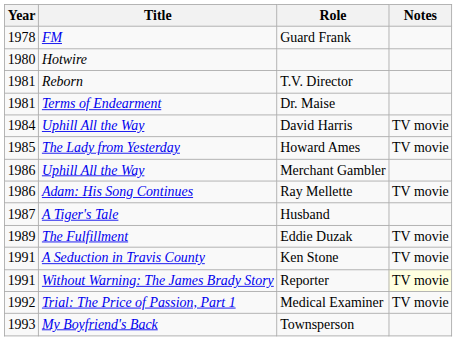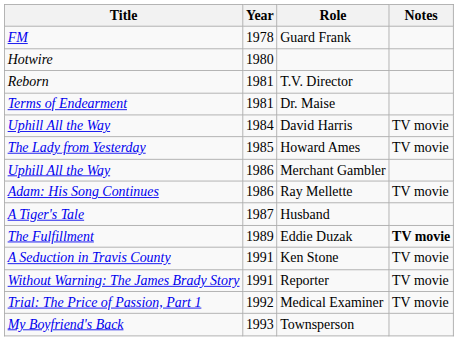 <table class="wikitable">
 <tr>
+<th>Title</th>
 <th>Year</th>
-<th>Title</th>
 <th>Role</th>
 <th>Notes</th>
 </tr>
 <tr>
+<td><em><a href='#'>FM</a></em></td>
 <td>1978</td>
-<td><em><a href='#'>FM</a></em></td>
 <td>Guard Frank</td>
 <td></td>
 </tr>
 <tr>
+<td><em>Hotwire</em></td>
 <td>1980</td>
-<td><em>Hotwire</em></td>
 <td></td>
 <td></td>
 </tr>
 <tr>
+<td><em>Reborn</em></td>
 <td>1981</td>
-<td><em>Reborn</em></td>
 <td>T.V. Director</td>
 <td></td>
 </tr>
 <tr>
+<td><em><a href='#'>Terms of Endearment</a></em></td>
 <td>1981</td>
-<td><em><a href='#'>Terms of Endearment</a></em></td>
 <td>Dr. Maise</td>
 <td></td>
 </tr>
 <tr>
+<td><em><a href='#'>Uphill All the Way</a></em></td>
 <td>1984</td>
-<td><em><a href='#'>Uphill All the Way</a></em></td>
 <td>David Harris</td>
 <td>TV movie</td>
 </tr>
 <tr>
+<td><em><a href='#'>The Lady from Yesterday</a></em></td>
 <td>1985</td>
-<td><em><a href='#'>The Lady from Yesterday</a></em></td>
 <td>Howard Ames</td>
 <td>TV movie</td>
 </tr>
 <tr>
+<td><em><a href='#'>Uphill All the Way</a></em></td>
 <td>1986</td>
-<td><em><a href='#'>Uphill All the Way</a></em></td>
 <td>Merchant Gambler</td>
 <td></td>
 </tr>
 <tr>
+<td><em><a href='#'>Adam: His Song Continues</a></em></td>
 <td>1986</td>
-<td><em><a href='#'>Adam: His Song Continues</a></em></td>
 <td>Ray Mellette</td>
 <td>TV movie</td>
 </tr>
 <tr>
+<td><em><a href='#'>A Tiger's Tale</a></em></td>
 <td>1987</td>
-<td><em><a href='#'>A Tiger's Tale</a></em></td>
 <td>Husband</td>
 <td></td>
 </tr>
 <tr>
+<td><em><a href='#'>The Fulfillment</a></em></td>
 <td>1989</td>
-<td><em><a href='#'>The Fulfillment</a></em></td>
 <td>Eddie Duzak</td>
-<td>TV movie</td>
+<td><strong>TV movie</strong></td>
 </tr>
 <tr>
+<td><em><a href='#'>A Seduction in Travis County</a></em></td>
 <td>1991</td>
-<td><em><a href='#'>A Seduction in Travis County</a></em></td>
 <td>Ken Stone</td>
 <td>TV movie</td>
 </tr>
 <tr>
+<td><em><a href='#'>Without Warning: The James Brady Story</a></em></td>
 <td>1991</td>
-<td><em><a href='#'>Without Warning: The James Brady Story</a></em></td>
 <td>Reporter</td>
-<td style="background: lightyellow;">TV movie</td>
+<td>TV movie</td>
 </tr>
 <tr>
+<td><em><a href='#'>Trial: The Price of Passion, Part 1</a></em></td>
 <td>1992</td>
-<td><em><a href='#'>Trial: The Price of Passion, Part 1</a></em></td>
 <td>Medical Examiner</td>
 <td>TV movie</td>
 </tr>
 <tr>
+<td><em><a href='#'>My Boyfriend's Back</a></em></td>
 <td>1993</td>
-<td><em><a href='#'>My Boyfriend's Back</a></em></td>
 <td>Townsperson</td>
 <td></td>
 </tr>
 </table>
